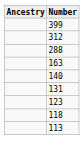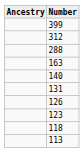 <table style="float: right;" class="wikitable">
 <tr>
 <th style="background:#efefef;">Ancestry</th>
 <th style="background:#efefef;">Number</th>
 </tr>
 <tr>
 <td></td>
 <td>399</td>
 </tr>
 <tr>
 <td></td>
 <td>312</td>
 </tr>
 <tr>
 <td></td>
 <td>288</td>
 </tr>
 <tr>
 <td></td>
 <td>163</td>
 </tr>
 <tr>
 <td></td>
 <td>140</td>
 </tr>
 <tr>
 <td></td>
 <td>131</td>
 </tr>
 <tr>
 <td></td>
+<td>126</td>
+</tr>
+<tr>
+<td></td>
 <td>123</td>
 </tr>
 <tr>
 <td></td>
 <td>118</td>
 </tr>
 <tr>
 <td></td>
 <td>113</td>
 </tr>
 </table>
